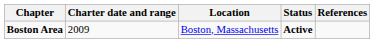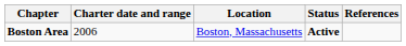 <table class="wikitable">
 <tr>
 <th>Chapter</th>
 <th>Charter date and range</th>
 <th>Location</th>
 <th>Status</th>
 <th>References</th>
 </tr>
 <tr>
 <td><strong>Boston Area</strong></td>
-<td>2009</td>
+<td>2006</td>
 <td><a href='#'>Boston, Massachusetts</a></td>
 <td><strong>Active</strong></td>
 <td></td>
 </tr>
 </table>
